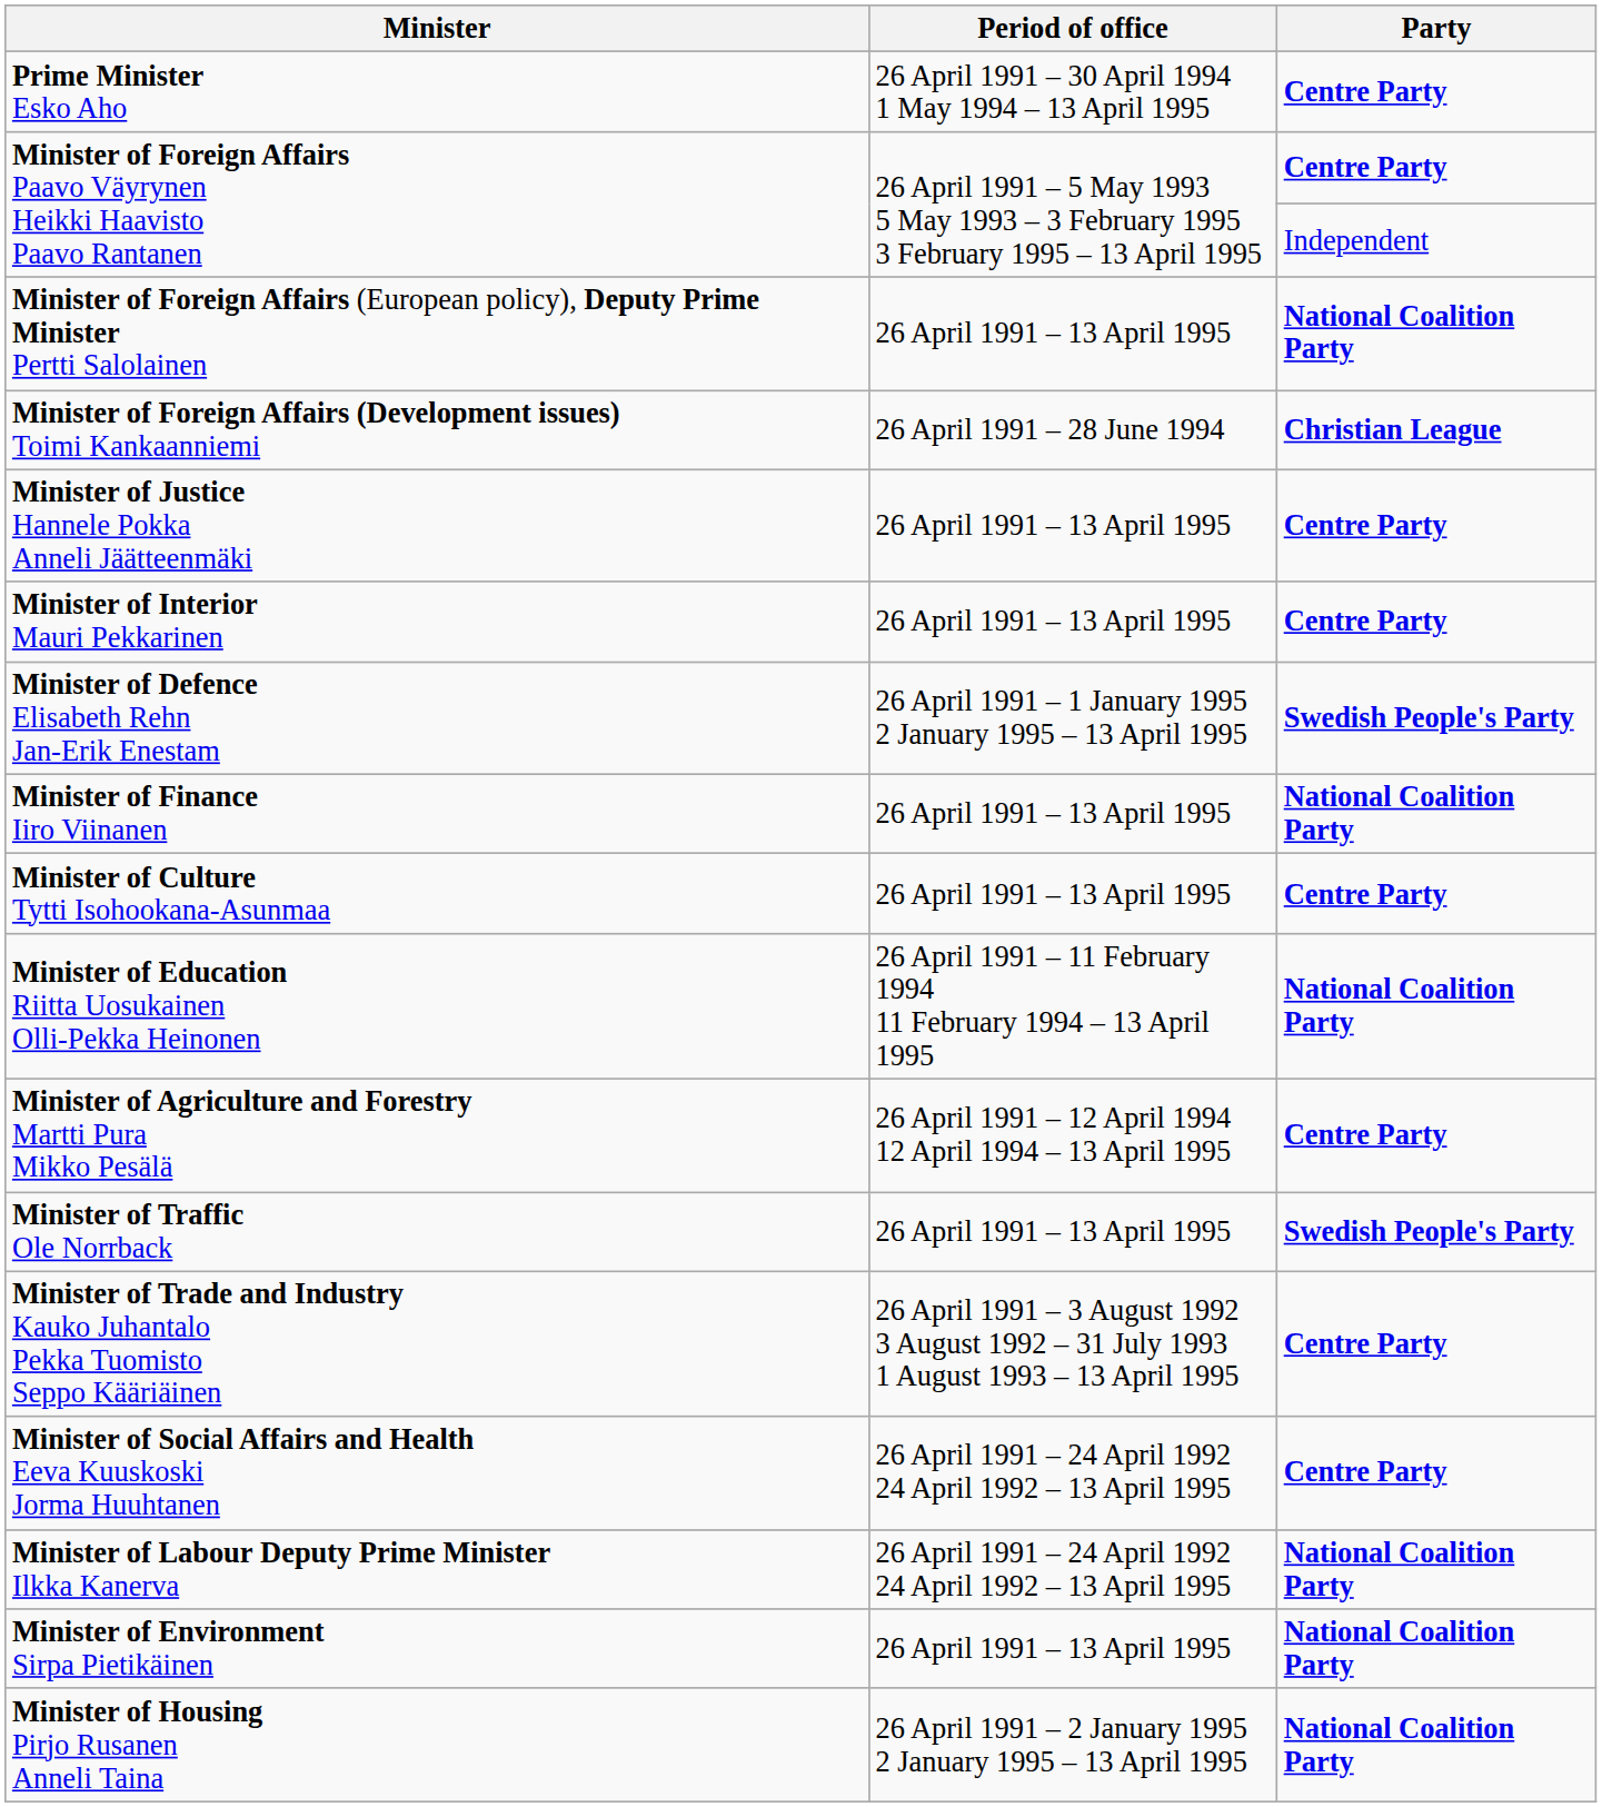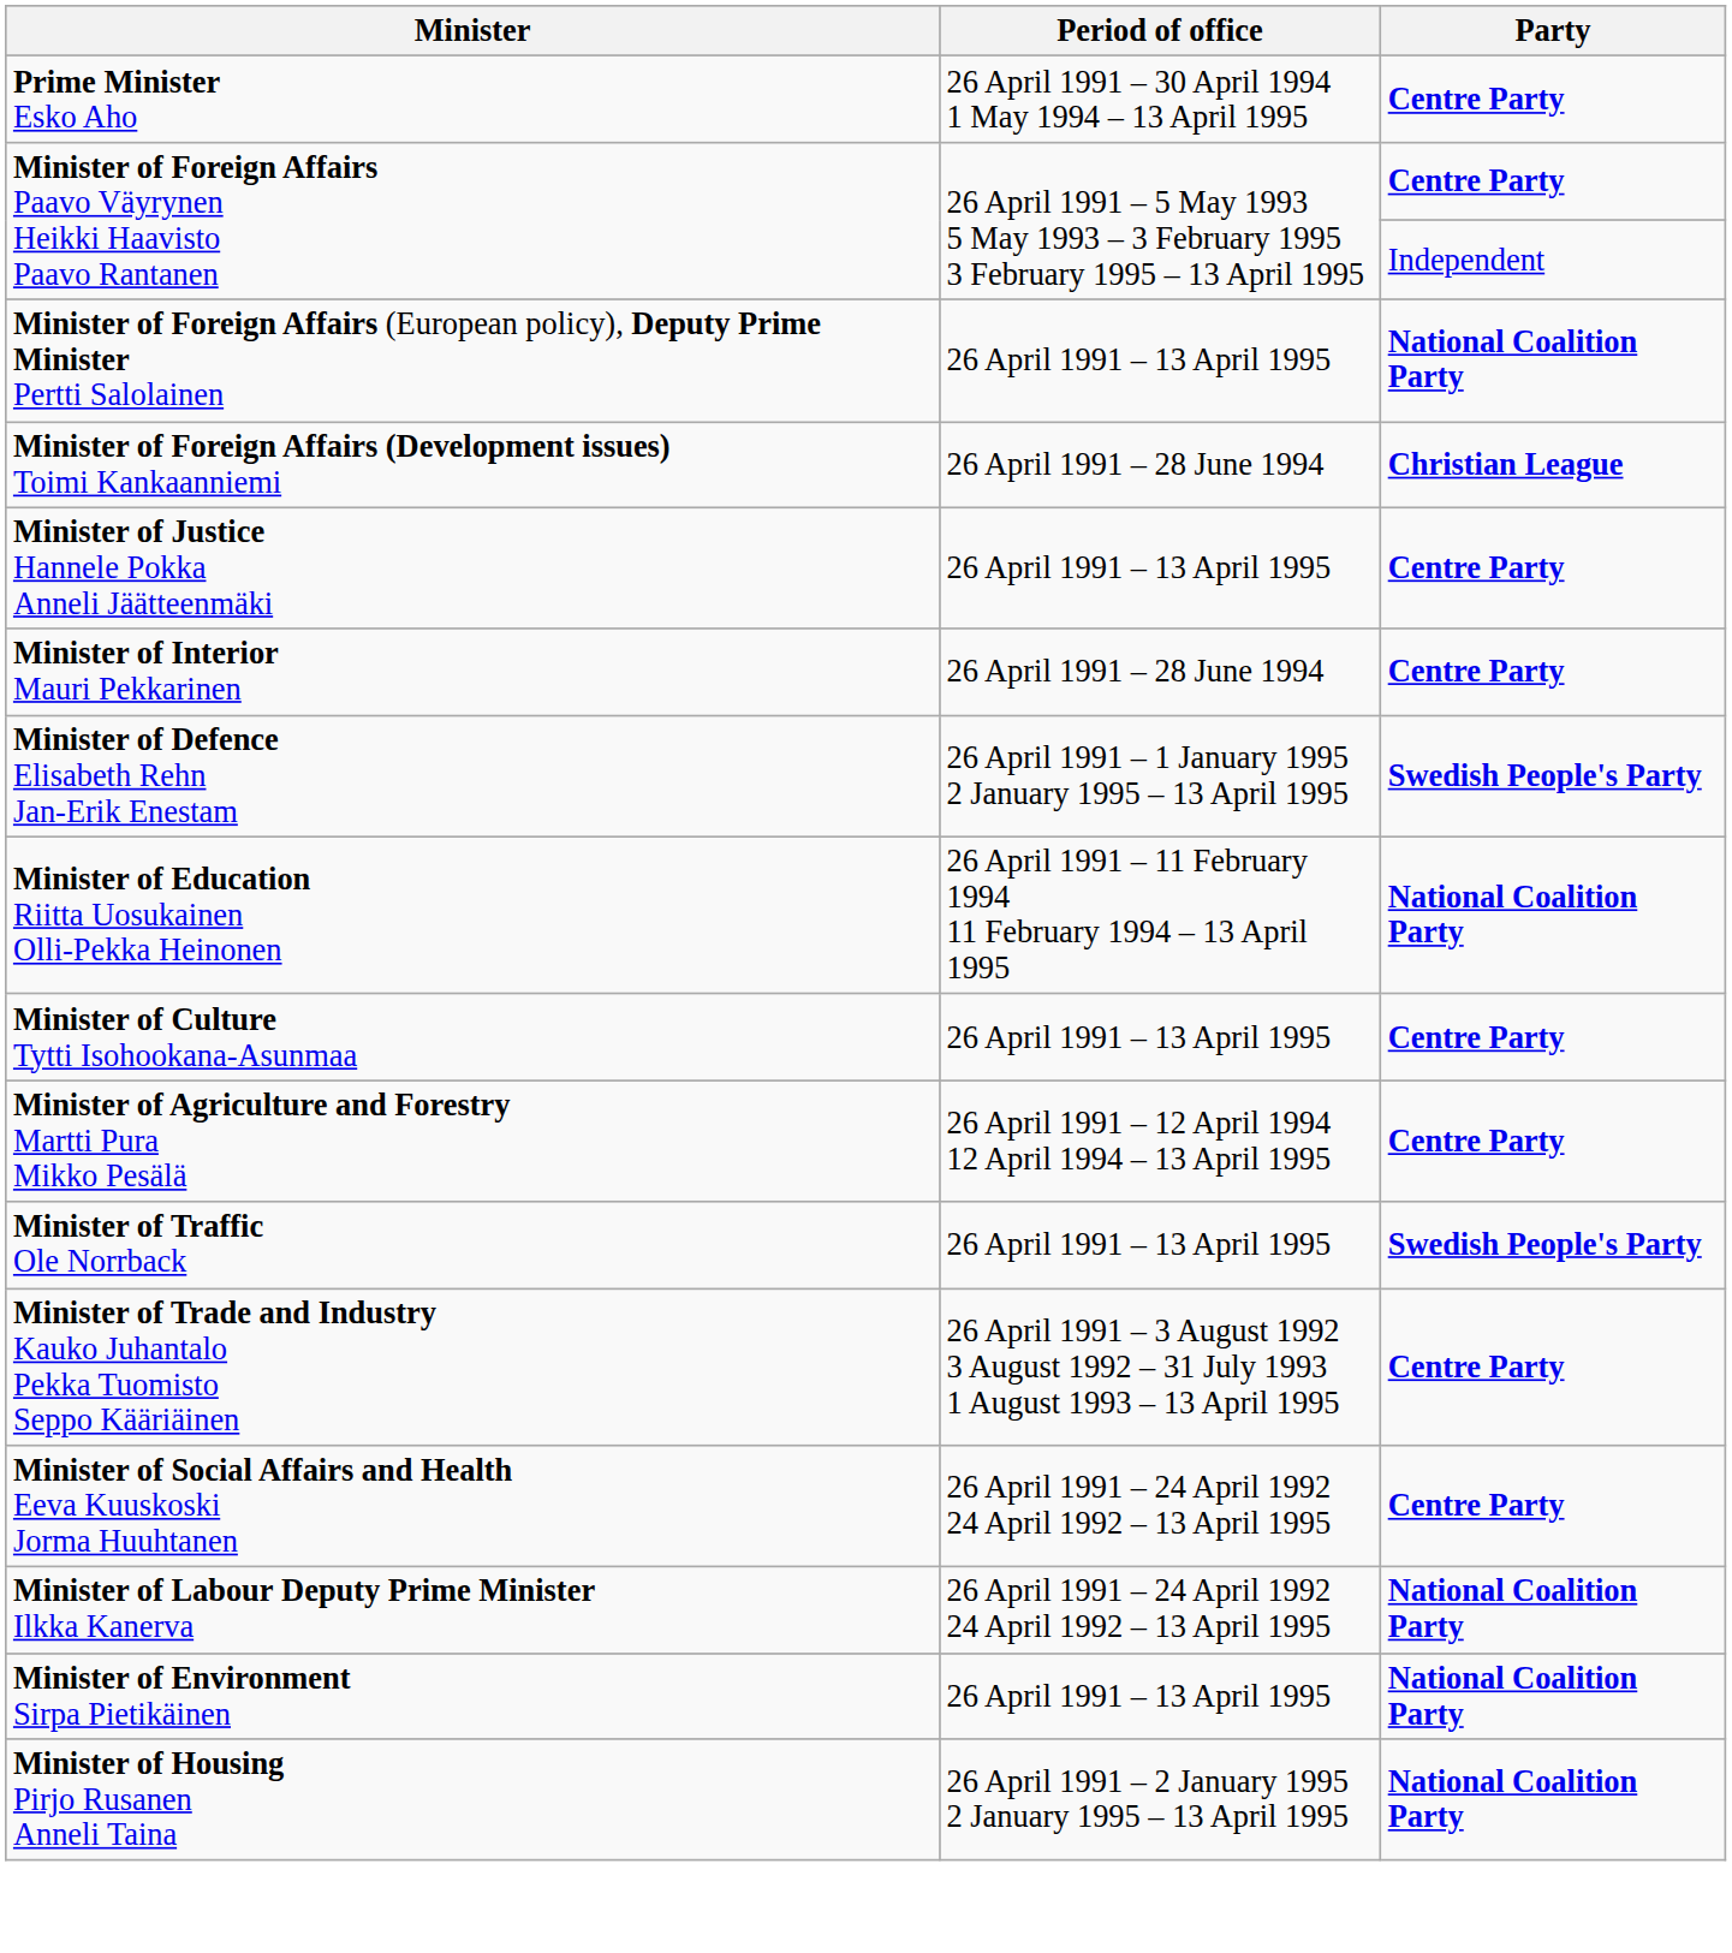 <table class="wikitable">
 <tr>
 <th>Minister</th>
 <th>Period of office</th>
 <th>Party</th>
 </tr>
 <tr>
 <td><strong>Prime Minister</strong><br><a href='#'>Esko Aho</a></td>
 <td>26 April 1991 – 30 April 1994 <br>1 May 1994 – 13 April 1995</td>
 <td><strong><a href='#'>Centre Party</a></strong></td>
 </tr>
 <tr>
 <td rowspan="2"><strong>Minister of Foreign Affairs</strong><br><a href='#'>Paavo Väyrynen</a><br><a href='#'>Heikki Haavisto</a><br><a href='#'>Paavo Rantanen</a></td>
 <td rowspan="2"><br>26 April 1991 – 5 May 1993 <br>5 May 1993 – 3 February 1995 <br> 3 February 1995 – 13 April 1995</td>
 <td><strong><a href='#'>Centre Party</a></strong></td>
 </tr>
 <tr>
 <td><a href='#'>Independent</a></td>
 </tr>
 <tr>
 <td><strong>Minister of Foreign Affairs</strong> (European policy), <strong>Deputy Prime Minister</strong><br><a href='#'>Pertti Salolainen</a></td>
 <td>26 April 1991 – 13 April 1995</td>
 <td><strong><a href='#'>National Coalition Party</a></strong></td>
 </tr>
 <tr>
 <td><strong>Minister of Foreign Affairs</strong> <strong>(Development issues)</strong><br><a href='#'>Toimi Kankaanniemi</a></td>
 <td>26 April 1991 – 28 June 1994</td>
 <td><strong><a href='#'>Christian League</a></strong></td>
 </tr>
 <tr>
 <td><strong>Minister of Justice</strong>  <br><a href='#'>Hannele Pokka</a><br><a href='#'>Anneli Jäätteenmäki</a></td>
 <td>26 April 1991 – 13 April 1995</td>
 <td><strong><a href='#'>Centre Party</a></strong></td>
 </tr>
 <tr>
 <td><strong>Minister of  Interior</strong><br><a href='#'>Mauri Pekkarinen</a></td>
-<td>26 April 1991 – 13 April 1995</td>
+<td>26 April 1991 – 28 June 1994</td>
 <td><strong><a href='#'>Centre Party</a></strong></td>
 </tr>
 <tr>
 <td><strong>Minister of Defence</strong><br><a href='#'>Elisabeth Rehn</a> <br><a href='#'>Jan-Erik Enestam</a></td>
 <td>26 April 1991 – 1 January 1995 <br>2 January 1995 – 13 April 1995</td>
 <td><strong><a href='#'>Swedish People's Party</a></strong></td>
 </tr>
 <tr>
-<td><strong>Minister of Finance</strong><br><a href='#'>Iiro Viinanen</a></td>
-<td>26 April 1991 – 13 April 1995</td>
+<td><strong>Minister of Education</strong><br><a href='#'>Riitta Uosukainen</a> <br><a href='#'>Olli-Pekka Heinonen</a></td>
+<td>26 April 1991 – 11 February 1994 <br>11 February 1994 – 13 April 1995</td>
 <td><strong><a href='#'>National Coalition Party</a></strong></td>
 </tr>
 <tr>
 <td><strong>Minister of Culture</strong><br><a href='#'>Tytti Isohookana-Asunmaa</a></td>
 <td>26 April 1991 – 13 April 1995</td>
 <td><strong><a href='#'>Centre Party</a></strong></td>
-</tr>
-<tr>
-<td><strong>Minister of Education</strong><br><a href='#'>Riitta Uosukainen</a> <br><a href='#'>Olli-Pekka Heinonen</a></td>
-<td>26 April 1991 – 11 February 1994 <br>11 February 1994 – 13 April 1995</td>
-<td><strong><a href='#'>National Coalition Party</a></strong></td>
 </tr>
 <tr>
 <td><strong>Minister of Agriculture and Forestry</strong><br><a href='#'>Martti Pura</a> <br><a href='#'>Mikko Pesälä</a></td>
 <td>26 April 1991 – 12 April 1994 <br>12 April 1994 – 13 April 1995</td>
 <td><strong><a href='#'>Centre Party</a></strong></td>
 </tr>
 <tr>
 <td><strong>Minister of Traffic</strong><br><a href='#'>Ole Norrback</a></td>
 <td>26 April 1991 – 13 April 1995</td>
 <td><strong><a href='#'>Swedish People's Party</a></strong></td>
 </tr>
 <tr>
 <td><strong>Minister of Trade and Industry</strong><br><a href='#'>Kauko Juhantalo</a> <br><a href='#'>Pekka Tuomisto</a> <br><a href='#'>Seppo Kääriäinen</a></td>
 <td>26 April 1991 – 3 August 1992 <br>3 August 1992 – 31 July 1993 <br>1 August 1993 – 13 April 1995</td>
 <td><strong><a href='#'>Centre Party</a></strong></td>
 </tr>
 <tr>
 <td><strong>Minister of Social Affairs and Health</strong><br><a href='#'>Eeva Kuuskoski</a> <br><a href='#'>Jorma Huuhtanen</a><br></td>
 <td>26 April 1991 – 24 April 1992  <br>24 April 1992 – 13 April 1995</td>
 <td><strong><a href='#'>Centre Party</a></strong></td>
 </tr>
 <tr>
 <td><strong>Minister of Labour</strong> <strong>Deputy Prime Minister</strong><br><a href='#'>Ilkka Kanerva</a></td>
 <td>26 April 1991 – 24 April 1992  <br>24 April 1992 – 13 April 1995</td>
 <td><strong><a href='#'>National Coalition Party</a></strong></td>
 </tr>
 <tr>
 <td><strong>Minister of Environment</strong><br><a href='#'>Sirpa Pietikäinen</a></td>
 <td>26 April 1991 – 13 April 1995</td>
 <td><strong><a href='#'>National Coalition Party</a></strong></td>
 </tr>
 <tr>
 <td><strong>Minister of Housing</strong><br><a href='#'>Pirjo Rusanen</a> <br><a href='#'>Anneli Taina</a></td>
 <td>26 April 1991 – 2 January 1995 <br> 2 January 1995 – 13 April 1995</td>
 <td><strong><a href='#'>National Coalition Party</a></strong></td>
 </tr>
 </table>
